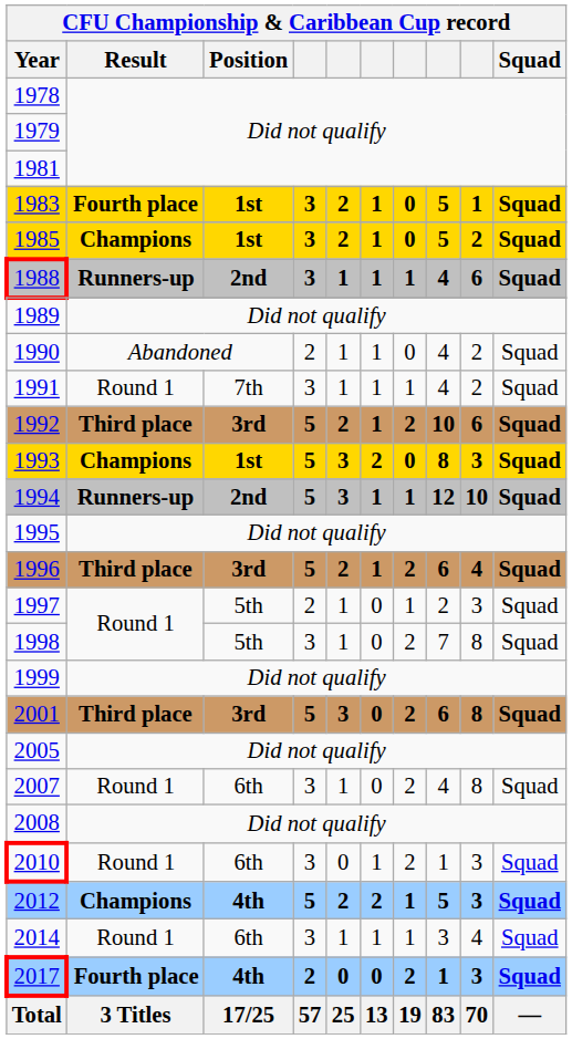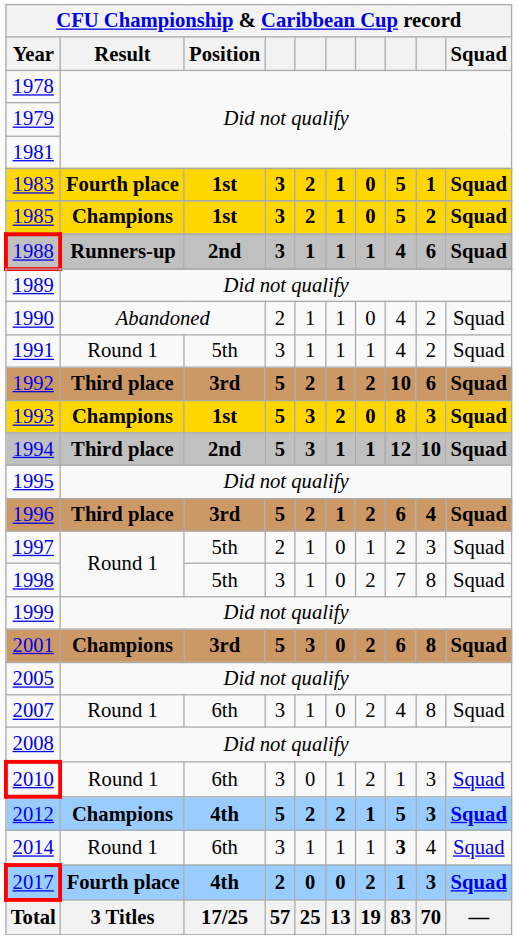 <table class="wikitable" style="text-align:center">
 <tr>
 <th colspan=10><a href='#'>CFU Championship</a> & <a href='#'>Caribbean Cup</a> record</th>
 </tr>
 <tr>
 <th>Year</th>
 <th>Result</th>
 <th>Position</th>
 <th></th>
 <th></th>
 <th></th>
 <th></th>
 <th></th>
 <th></th>
 <th>Squad</th>
 </tr>
 <tr>
 <td> <a href='#'>1978</a></td>
 <td colspan=9 rowspan=3><em>Did not qualify</em></td>
 </tr>
 <tr>
 <td> <a href='#'>1979</a></td>
 </tr>
 <tr>
 <td> <a href='#'>1981</a></td>
 </tr>
 <tr>
 </tr>
 <tr bgcolor=gold>
 <td> <a href='#'>1983</a></td>
 <td><strong>Fourth place</strong></td>
 <td><strong>1st</strong></td>
 <td><strong>3</strong></td>
 <td><strong>2</strong></td>
 <td><strong>1</strong></td>
 <td><strong>0</strong></td>
 <td><strong>5</strong></td>
 <td><strong>1</strong></td>
 <td><strong>Squad</strong></td>
 </tr>
 <tr>
 </tr>
 <tr bgcolor=gold>
 <td> <a href='#'>1985</a></td>
 <td><strong>Champions</strong></td>
 <td><strong>1st</strong></td>
 <td><strong>3</strong></td>
 <td><strong>2</strong></td>
 <td><strong>1</strong></td>
 <td><strong>0</strong></td>
 <td><strong>5</strong></td>
 <td><strong>2</strong></td>
 <td><strong>Squad</strong></td>
 </tr>
 <tr>
 </tr>
 <tr bgcolor=#C0C0C0>
 <td style="border: 3px solid red"> <a href='#'>1988</a></td>
 <td><strong>Runners-up</strong></td>
 <td><strong>2nd</strong></td>
 <td><strong>3</strong></td>
 <td><strong>1</strong></td>
 <td><strong>1</strong></td>
 <td><strong>1</strong></td>
 <td><strong>4</strong></td>
 <td><strong>6</strong></td>
 <td><strong>Squad</strong></td>
 </tr>
 <tr>
 </tr>
 <tr>
 <td> <a href='#'>1989</a></td>
 <td colspan=9><em>Did not qualify</em></td>
 </tr>
 <tr>
 <td> <a href='#'>1990</a></td>
 <td colspan=2><em>Abandoned</em> </td>
 <td>2</td>
 <td>1</td>
 <td>1</td>
 <td>0</td>
 <td>4</td>
 <td>2</td>
 <td>Squad</td>
 </tr>
 <tr>
 <td> <a href='#'>1991</a></td>
 <td>Round 1</td>
-<td>7th</td>
+<td>5th</td>
 <td>3</td>
 <td>1</td>
 <td>1</td>
 <td>1</td>
 <td>4</td>
 <td>2</td>
 <td>Squad</td>
 </tr>
 <tr bgcolor=#cc9966>
 <td> <a href='#'>1992</a></td>
 <td><strong>Third place</strong></td>
 <td><strong>3rd</strong></td>
 <td><strong>5</strong></td>
 <td><strong>2</strong></td>
 <td><strong>1</strong></td>
 <td><strong>2</strong></td>
 <td><strong>10</strong></td>
 <td><strong>6</strong></td>
 <td><strong>Squad</strong></td>
 </tr>
 <tr bgcolor=gold>
 <td> <a href='#'>1993</a></td>
 <td><strong>Champions</strong></td>
 <td><strong>1st</strong></td>
 <td><strong>5</strong></td>
 <td><strong>3</strong></td>
 <td><strong>2</strong></td>
 <td><strong>0</strong></td>
 <td><strong>8</strong></td>
 <td><strong>3</strong></td>
 <td><strong>Squad</strong></td>
 </tr>
 <tr bgcolor=#C0C0C0>
 <td> <a href='#'>1994</a></td>
-<td><strong>Runners-up</strong></td>
+<td><strong>Third place</strong></td>
 <td><strong>2nd</strong></td>
 <td><strong>5</strong></td>
 <td><strong>3</strong></td>
 <td><strong>1</strong></td>
 <td><strong>1</strong></td>
 <td><strong>12</strong></td>
 <td><strong>10</strong></td>
 <td><strong>Squad</strong></td>
 </tr>
 <tr>
 <td> <a href='#'>1995</a></td>
 <td colspan=9><em>Did not qualify</em></td>
 </tr>
 <tr bgcolor=#cc9966>
 <td> <a href='#'>1996</a></td>
 <td><strong>Third place</strong></td>
 <td><strong>3rd</strong></td>
 <td><strong>5</strong></td>
 <td><strong>2</strong></td>
 <td><strong>1</strong></td>
 <td><strong>2</strong></td>
 <td><strong>6</strong></td>
 <td><strong>4</strong></td>
 <td><strong>Squad</strong></td>
 </tr>
 <tr>
 <td> <a href='#'>1997</a></td>
 <td rowspan="2">Round 1</td>
 <td>5th</td>
 <td>2</td>
 <td>1</td>
 <td>0</td>
 <td>1</td>
 <td>2</td>
 <td>3</td>
 <td>Squad</td>
 </tr>
 <tr>
 <td> <a href='#'>1998</a></td>
 <td>5th</td>
 <td>3</td>
 <td>1</td>
 <td>0</td>
 <td>2</td>
 <td>7</td>
 <td>8</td>
 <td>Squad</td>
 </tr>
 <tr>
 <td> <a href='#'>1999</a></td>
 <td colspan=9><em>Did not qualify</em></td>
 </tr>
 <tr bgcolor=#cc9966>
 <td> <a href='#'>2001</a></td>
-<td><strong>Third place</strong></td>
+<td><strong>Champions</strong></td>
 <td><strong>3rd</strong></td>
 <td><strong>5</strong></td>
 <td><strong>3</strong></td>
 <td><strong>0</strong></td>
 <td><strong>2</strong></td>
 <td><strong>6</strong></td>
 <td><strong>8</strong></td>
 <td><strong>Squad</strong></td>
 </tr>
 <tr>
 <td> <a href='#'>2005</a></td>
 <td colspan=9><em>Did not qualify</em></td>
 </tr>
 <tr>
 <td> <a href='#'>2007</a></td>
 <td>Round 1</td>
 <td>6th</td>
 <td>3</td>
 <td>1</td>
 <td>0</td>
 <td>2</td>
 <td>4</td>
 <td>8</td>
 <td>Squad</td>
 </tr>
 <tr>
 <td> <a href='#'>2008</a></td>
 <td colspan=9><em>Did not qualify</em></td>
 </tr>
 <tr>
 <td style="border: 3px solid red"> <a href='#'>2010</a></td>
 <td>Round 1</td>
 <td>6th</td>
 <td>3</td>
 <td>0</td>
 <td>1</td>
 <td>2</td>
 <td>1</td>
 <td>3</td>
 <td><a href='#'>Squad</a></td>
 </tr>
 <tr bgcolor=#9acdff>
 <td> <a href='#'>2012</a></td>
 <td><strong>Champions</strong></td>
 <td><strong>4th</strong></td>
 <td><strong>5</strong></td>
 <td><strong>2</strong></td>
 <td><strong>2</strong></td>
 <td><strong>1</strong></td>
 <td><strong>5</strong></td>
 <td><strong>3</strong></td>
 <td><strong><a href='#'>Squad</a></strong></td>
 </tr>
 <tr>
 <td> <a href='#'>2014</a></td>
 <td>Round 1</td>
 <td>6th</td>
 <td>3</td>
 <td>1</td>
 <td>1</td>
 <td>1</td>
-<td>3</td>
+<td><strong>3</strong></td>
 <td>4</td>
 <td><a href='#'>Squad</a></td>
 </tr>
 <tr bgcolor=#9acdff>
 <td style="border: 3px solid red"> <a href='#'>2017</a></td>
 <td><strong>Fourth place</strong></td>
 <td><strong>4th</strong></td>
 <td><strong>2</strong></td>
 <td><strong>0</strong></td>
 <td><strong>0</strong></td>
 <td><strong>2</strong></td>
 <td><strong>1</strong></td>
 <td><strong>3</strong></td>
 <td><strong><a href='#'>Squad</a></strong></td>
 </tr>
 <tr>
 <th>Total</th>
 <th>3 Titles</th>
 <th>17/25</th>
 <th>57</th>
 <th>25</th>
 <th>13</th>
 <th>19</th>
 <th>83</th>
 <th>70</th>
 <th>—</th>
 </tr>
 </table>
